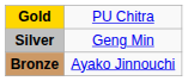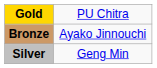 <table class="wikitable" style=" text-align:center; font-size:110%;" width="35%">
 <tr>
 <td bgcolor="gold"><strong>Gold</strong></td>
 <td><a href='#'>PU Chitra</a><br></td>
 </tr>
 <tr>
+<td bgcolor="CC9966"><strong>Bronze</strong></td>
+<td><a href='#'>Ayako Jinnouchi</a><br></td>
+</tr>
+<tr>
 <td bgcolor="silver"><strong>Silver</strong></td>
 <td><a href='#'>Geng Min</a><br></td>
 </tr>
-<tr>
-<td bgcolor="CC9966"><strong>Bronze</strong></td>
-<td><a href='#'>Ayako Jinnouchi</a><br></td>
-</tr>
 </table>
